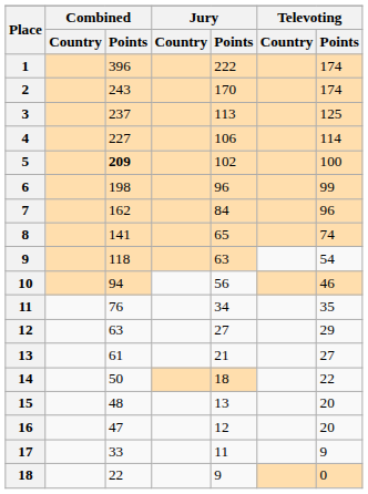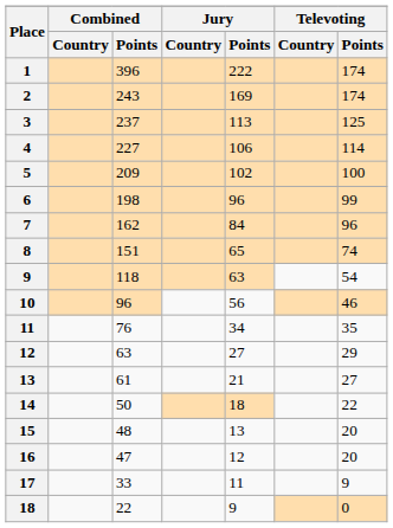 <table class="wikitable collapsible plainrowheaders" style="float:right; margin:10px; font-size:85%;">
 <tr>
 </tr>
 <tr>
 <th rowspan="2" scope="col">Place</th>
 <th colspan="2" scope="col">Combined</th>
 <th colspan="2" scope="col">Jury</th>
 <th colspan="2" scope="col">Televoting</th>
 </tr>
 <tr>
 <th scope="col">Country</th>
 <th scope="col">Points</th>
 <th scope="col">Country</th>
 <th scope="col">Points</th>
 <th scope="col">Country</th>
 <th scope="col">Points</th>
 </tr>
 <tr>
 <th scope="row" style="text-align:center;">1</th>
 <td bgcolor="navajowhite"></td>
 <td bgcolor="navajowhite">396</td>
 <td bgcolor="navajowhite"></td>
 <td bgcolor="navajowhite">222</td>
 <td bgcolor="navajowhite"></td>
 <td bgcolor="navajowhite">174</td>
 </tr>
 <tr>
 <th scope="row" style="text-align:center;">2</th>
 <td bgcolor="navajowhite"></td>
 <td bgcolor="navajowhite">243</td>
 <td bgcolor="navajowhite"></td>
-<td bgcolor="navajowhite">170</td>
+<td bgcolor="navajowhite">169</td>
 <td bgcolor="navajowhite"></td>
 <td bgcolor="navajowhite">174</td>
 </tr>
 <tr>
 <th scope="row" style="text-align:center;">3</th>
 <td bgcolor="navajowhite"></td>
 <td bgcolor="navajowhite">237</td>
 <td bgcolor="navajowhite"></td>
 <td bgcolor="navajowhite">113</td>
 <td bgcolor="navajowhite"></td>
 <td bgcolor="navajowhite">125</td>
 </tr>
 <tr>
 <th scope="row" style="text-align:center;">4</th>
 <td bgcolor="navajowhite"></td>
 <td bgcolor="navajowhite">227</td>
 <td bgcolor="navajowhite"></td>
 <td bgcolor="navajowhite">106</td>
 <td bgcolor="navajowhite"></td>
 <td bgcolor="navajowhite">114</td>
 </tr>
 <tr>
 <th scope="row" style="text-align:center;">5</th>
 <td bgcolor="navajowhite"></td>
-<td bgcolor="navajowhite"><strong>209</strong></td>
+<td bgcolor="navajowhite">209</td>
 <td bgcolor="navajowhite"></td>
 <td bgcolor="navajowhite">102</td>
 <td bgcolor="navajowhite"></td>
 <td bgcolor="navajowhite">100</td>
 </tr>
 <tr>
 <th scope="row" style="text-align:center;">6</th>
 <td bgcolor="navajowhite"></td>
 <td bgcolor="navajowhite">198</td>
 <td bgcolor="navajowhite"></td>
 <td bgcolor="navajowhite">96</td>
 <td bgcolor="navajowhite"></td>
 <td bgcolor="navajowhite">99</td>
 </tr>
 <tr>
 <th scope="row" style="text-align:center;">7</th>
 <td bgcolor="navajowhite"></td>
 <td bgcolor="navajowhite">162</td>
 <td bgcolor="navajowhite"></td>
 <td bgcolor="navajowhite">84</td>
 <td bgcolor="navajowhite"></td>
 <td bgcolor="navajowhite">96</td>
 </tr>
 <tr>
 <th scope="row" style="text-align:center;">8</th>
 <td bgcolor="navajowhite"></td>
-<td bgcolor="navajowhite">141</td>
+<td bgcolor="navajowhite">151</td>
 <td bgcolor="navajowhite"></td>
 <td bgcolor="navajowhite">65</td>
 <td bgcolor="navajowhite"></td>
 <td bgcolor="navajowhite">74</td>
 </tr>
 <tr>
 <th scope="row" style="text-align:center;">9</th>
 <td bgcolor="navajowhite"></td>
 <td bgcolor="navajowhite">118</td>
 <td bgcolor="navajowhite"></td>
 <td bgcolor="navajowhite">63</td>
 <td></td>
 <td>54</td>
 </tr>
 <tr>
 <th scope="row" style="text-align:center;">10</th>
 <td bgcolor="navajowhite"></td>
-<td bgcolor="navajowhite">94</td>
+<td bgcolor="navajowhite">96</td>
 <td></td>
 <td>56</td>
 <td bgcolor="navajowhite"></td>
 <td bgcolor="navajowhite">46</td>
 </tr>
 <tr>
 <th scope="row" style="text-align:center;">11</th>
 <td></td>
 <td>76</td>
 <td></td>
 <td>34</td>
 <td></td>
 <td>35</td>
 </tr>
 <tr>
 <th scope="row" style="text-align:center;">12</th>
 <td></td>
 <td>63</td>
 <td></td>
 <td>27</td>
 <td></td>
 <td>29</td>
 </tr>
 <tr>
 <th scope="row" style="text-align:center;">13</th>
 <td></td>
 <td>61</td>
 <td></td>
 <td>21</td>
 <td></td>
 <td>27</td>
 </tr>
 <tr>
 <th scope="row" style="text-align:center;">14</th>
 <td></td>
 <td>50</td>
 <td bgcolor="navajowhite"></td>
 <td bgcolor="navajowhite">18</td>
 <td></td>
 <td>22</td>
 </tr>
 <tr>
 <th scope="row" style="text-align:center;">15</th>
 <td></td>
 <td>48</td>
 <td></td>
 <td>13</td>
 <td></td>
 <td>20</td>
 </tr>
 <tr>
 <th scope="row" style="text-align:center;">16</th>
 <td></td>
 <td>47</td>
 <td></td>
 <td>12</td>
 <td></td>
 <td>20</td>
 </tr>
 <tr>
 <th scope="row" style="text-align:center;">17</th>
 <td></td>
 <td>33</td>
 <td></td>
 <td>11</td>
 <td></td>
 <td>9</td>
 </tr>
 <tr>
 <th scope="row" style="text-align:center;">18</th>
 <td></td>
 <td>22</td>
 <td></td>
 <td>9</td>
 <td bgcolor="navajowhite"></td>
 <td bgcolor="navajowhite">0</td>
 </tr>
 </table>
